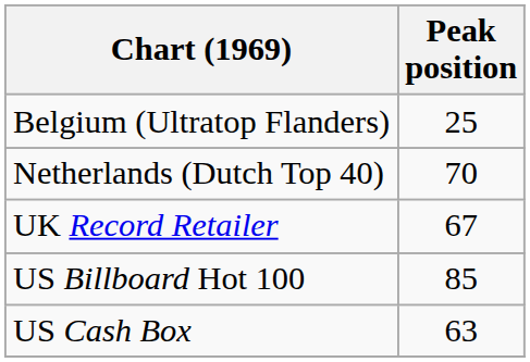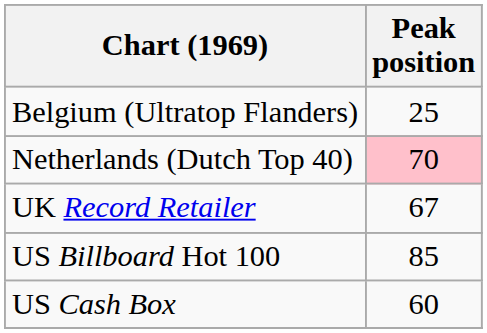 <table class="wikitable plainrowheaders sortable">
 <tr>
 <th align="left">Chart (1969)</th>
 <th align="center">Peak<br>position</th>
 </tr>
 <tr>
 <td scope="row">Belgium (Ultratop Flanders)</td>
 <td style="text-align:center;">25</td>
 </tr>
 <tr>
 <td scope="row">Netherlands (Dutch Top 40)</td>
-<td style="text-align:center;">70</td>
+<td style="background: pink; text-align:center;">70</td>
 </tr>
 <tr>
 <td scope="row">UK <em><a href='#'>Record Retailer</a></em></td>
 <td style="text-align:center;">67</td>
 </tr>
 <tr>
 <td scope="row">US <em>Billboard</em> Hot 100</td>
 <td style="text-align:center;">85</td>
 </tr>
 <tr>
 <td>US <em>Cash Box</em></td>
-<td style="text-align:center;">63</td>
+<td style="text-align:center;">60</td>
 </tr>
 <tr>
 </tr>
 </table>
